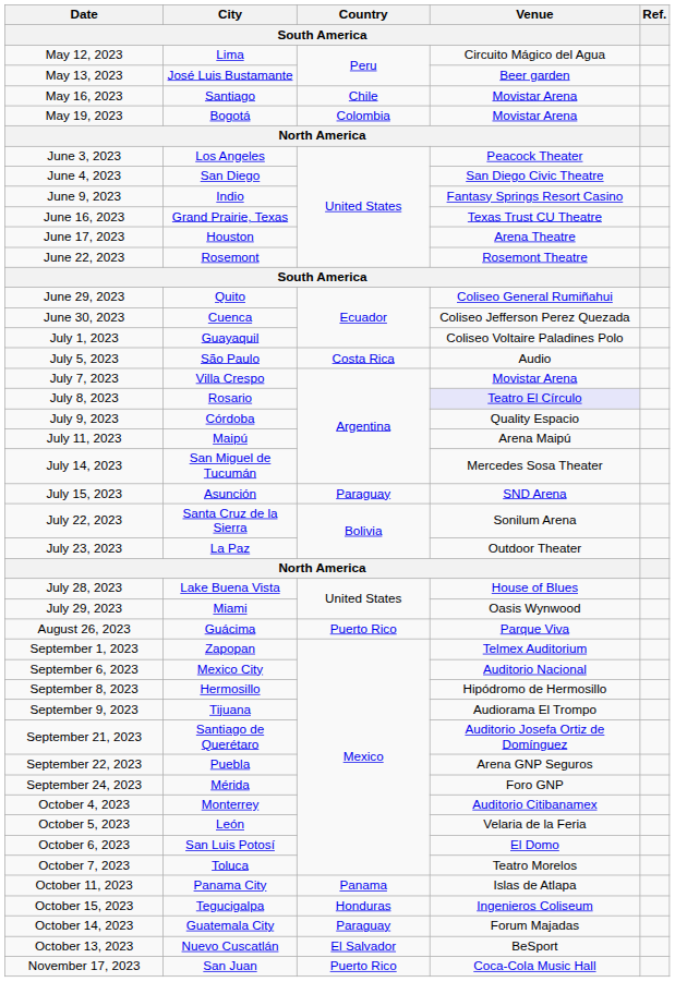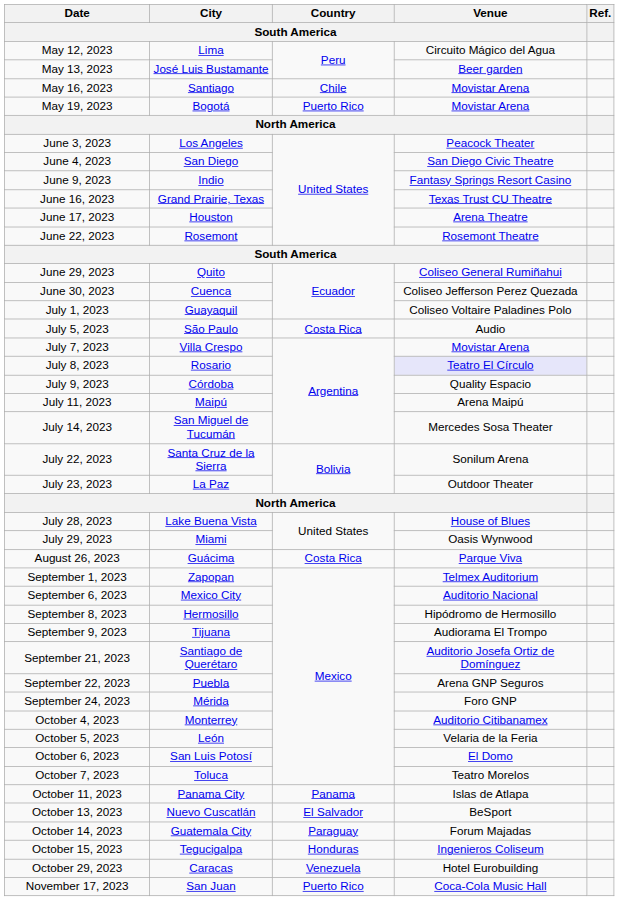 <table class="wikitable" style="text-align:center;">
 <tr>
 <th scope="col" style="width:12em;">Date</th>
 <th scope="col" style="width:10em;">City</th>
 <th scope="col" style="width:10em;">Country</th>
 <th scope="col" style="width:16em;">Venue</th>
 <th>Ref.</th>
 </tr>
 <tr>
 <th colspan="4" style="text-align:center;">South America</th>
 <th></th>
 </tr>
 <tr>
 <td>May 12, 2023</td>
 <td><a href='#'>Lima</a></td>
 <td rowspan="2"><a href='#'>Peru</a></td>
 <td>Circuito Mágico del Agua</td>
 <td></td>
 </tr>
 <tr>
 <td>May 13, 2023</td>
 <td><a href='#'>José Luis Bustamante</a></td>
 <td><a href='#'>Beer garden</a></td>
 <td></td>
 </tr>
 <tr>
 <td>May 16, 2023</td>
 <td><a href='#'>Santiago</a></td>
 <td><a href='#'>Chile</a></td>
 <td><a href='#'>Movistar Arena</a></td>
 <td></td>
 </tr>
 <tr>
 <td>May 19, 2023</td>
 <td><a href='#'>Bogotá</a></td>
-<td><a href='#'>Colombia</a></td>
+<td><a href='#'>Puerto Rico</a></td>
 <td><a href='#'>Movistar Arena</a></td>
 <td></td>
 </tr>
 <tr>
 <th colspan="4" style="text-align:center;">North America</th>
 <th></th>
 </tr>
 <tr>
 <td>June 3, 2023</td>
 <td><a href='#'>Los Angeles</a></td>
 <td rowspan="6"><a href='#'>United States</a></td>
 <td><a href='#'>Peacock Theater</a></td>
 <td></td>
 </tr>
 <tr>
 <td>June 4, 2023</td>
 <td><a href='#'>San Diego</a></td>
 <td><a href='#'>San Diego Civic Theatre</a></td>
 <td></td>
 </tr>
 <tr>
 <td>June 9, 2023</td>
 <td><a href='#'>Indio</a></td>
 <td><a href='#'>Fantasy Springs Resort Casino</a></td>
 <td></td>
 </tr>
 <tr>
 <td>June 16, 2023</td>
 <td><a href='#'>Grand Prairie, Texas</a></td>
 <td><a href='#'>Texas Trust CU Theatre</a></td>
 <td></td>
 </tr>
 <tr>
 <td>June 17, 2023</td>
 <td><a href='#'>Houston</a></td>
 <td><a href='#'>Arena Theatre</a></td>
 <td></td>
 </tr>
 <tr>
 <td>June 22, 2023</td>
 <td><a href='#'>Rosemont</a></td>
 <td><a href='#'>Rosemont Theatre</a></td>
 <td></td>
 </tr>
 <tr>
 <th colspan="4" style="text-align:center;">South America</th>
 <th></th>
 </tr>
 <tr>
 <td>June 29, 2023</td>
 <td><a href='#'>Quito</a></td>
 <td rowspan="3"><a href='#'>Ecuador</a></td>
 <td><a href='#'>Coliseo General Rumiñahui</a></td>
 <td></td>
 </tr>
 <tr>
 <td>June 30, 2023</td>
 <td><a href='#'>Cuenca</a></td>
 <td>Coliseo Jefferson Perez Quezada</td>
 <td></td>
 </tr>
 <tr>
 <td>July 1, 2023</td>
 <td><a href='#'>Guayaquil</a></td>
 <td>Coliseo Voltaire Paladines Polo</td>
 <td></td>
 </tr>
 <tr>
 <td>July 5, 2023</td>
 <td><a href='#'>São Paulo</a></td>
 <td><a href='#'>Costa Rica</a></td>
 <td>Audio</td>
 <td></td>
 </tr>
 <tr>
 <td>July 7, 2023</td>
 <td><a href='#'>Villa Crespo</a></td>
 <td rowspan="5"><a href='#'>Argentina</a></td>
 <td><a href='#'>Movistar Arena</a></td>
 <td></td>
 </tr>
 <tr>
 <td>July 8, 2023</td>
 <td><a href='#'>Rosario</a></td>
 <td style="background: lavender;"><a href='#'>Teatro El Círculo</a></td>
 <td></td>
 </tr>
 <tr>
 <td>July 9, 2023</td>
 <td><a href='#'>Córdoba</a></td>
 <td>Quality Espacio</td>
 <td></td>
 </tr>
 <tr>
 <td>July 11, 2023</td>
 <td><a href='#'>Maipú</a></td>
 <td>Arena Maipú</td>
 <td></td>
 </tr>
 <tr>
 <td>July 14, 2023</td>
 <td><a href='#'>San Miguel de Tucumán</a></td>
 <td>Mercedes Sosa Theater</td>
 <td></td>
 </tr>
 <tr>
-<td>July 15, 2023</td>
-<td><a href='#'>Asunción</a></td>
-<td><a href='#'>Paraguay</a></td>
-<td><a href='#'>SND Arena</a></td>
-<td></td>
-</tr>
-<tr>
 <td>July 22, 2023</td>
 <td><a href='#'>Santa Cruz de la Sierra</a></td>
 <td rowspan="2"><a href='#'>Bolivia</a></td>
 <td>Sonilum Arena</td>
 <td></td>
 </tr>
 <tr>
 <td>July 23, 2023</td>
 <td><a href='#'>La Paz</a></td>
 <td>Outdoor Theater</td>
 <td></td>
 </tr>
 <tr>
 <th colspan="4" style="text-align:center;">North America</th>
 <th></th>
 </tr>
 <tr>
 <td>July 28, 2023</td>
 <td><a href='#'>Lake Buena Vista</a></td>
 <td rowspan="2">United States</td>
 <td><a href='#'>House of Blues</a></td>
 <td></td>
 </tr>
 <tr>
 <td>July 29, 2023</td>
 <td><a href='#'>Miami</a></td>
 <td>Oasis Wynwood</td>
 <td></td>
 </tr>
 <tr>
 <td>August 26, 2023</td>
 <td><a href='#'>Guácima</a></td>
-<td><a href='#'>Puerto Rico</a></td>
+<td><a href='#'>Costa Rica</a></td>
 <td><a href='#'>Parque Viva</a></td>
 <td></td>
 </tr>
 <tr>
 <td>September 1, 2023</td>
 <td><a href='#'>Zapopan</a></td>
 <td rowspan="11"><a href='#'>Mexico</a></td>
 <td><a href='#'>Telmex Auditorium</a></td>
 <td></td>
 </tr>
 <tr>
 <td>September 6, 2023</td>
 <td><a href='#'>Mexico City</a></td>
 <td><a href='#'>Auditorio Nacional</a></td>
 <td></td>
 </tr>
 <tr>
 <td>September 8, 2023</td>
 <td><a href='#'>Hermosillo</a></td>
 <td>Hipódromo de Hermosillo</td>
 <td></td>
 </tr>
 <tr>
 <td>September 9, 2023</td>
 <td><a href='#'>Tijuana</a></td>
 <td>Audiorama El Trompo</td>
 <td></td>
 </tr>
 <tr>
 <td>September 21, 2023</td>
 <td><a href='#'>Santiago de Querétaro</a></td>
 <td><a href='#'>Auditorio Josefa Ortiz de Domínguez</a></td>
 <td></td>
 </tr>
 <tr>
 <td>September 22, 2023</td>
 <td><a href='#'>Puebla</a></td>
 <td>Arena GNP Seguros</td>
 <td></td>
 </tr>
 <tr>
 <td>September 24, 2023</td>
 <td><a href='#'>Mérida</a></td>
 <td>Foro GNP</td>
 <td></td>
 </tr>
 <tr>
 <td>October 4, 2023</td>
 <td><a href='#'>Monterrey</a></td>
 <td><a href='#'>Auditorio Citibanamex</a></td>
 <td></td>
 </tr>
 <tr>
 <td>October 5, 2023</td>
 <td><a href='#'>León</a></td>
 <td>Velaria de la Feria</td>
 <td></td>
 </tr>
 <tr>
 <td>October 6, 2023</td>
 <td><a href='#'>San Luis Potosí</a></td>
 <td><a href='#'>El Domo</a></td>
 <td></td>
 </tr>
 <tr>
 <td>October 7, 2023</td>
 <td><a href='#'>Toluca</a></td>
 <td>Teatro Morelos</td>
 <td></td>
 </tr>
 <tr>
 <td>October 11, 2023</td>
 <td><a href='#'>Panama City</a></td>
 <td><a href='#'>Panama</a></td>
 <td>Islas de Atlapa</td>
 <td></td>
 </tr>
 <tr>
-<td>October 15, 2023</td>
-<td><a href='#'>Tegucigalpa</a></td>
-<td><a href='#'>Honduras</a></td>
-<td><a href='#'>Ingenieros Coliseum</a></td>
+<td>October 13, 2023</td>
+<td><a href='#'>Nuevo Cuscatlán</a></td>
+<td><a href='#'>El Salvador</a></td>
+<td>BeSport</td>
 <td></td>
 </tr>
 <tr>
 <td>October 14, 2023</td>
 <td><a href='#'>Guatemala City</a></td>
 <td><a href='#'>Paraguay</a></td>
 <td>Forum Majadas</td>
 <td></td>
 </tr>
 <tr>
-<td>October 13, 2023</td>
-<td><a href='#'>Nuevo Cuscatlán</a></td>
-<td><a href='#'>El Salvador</a></td>
-<td>BeSport</td>
+<td>October 15, 2023</td>
+<td><a href='#'>Tegucigalpa</a></td>
+<td><a href='#'>Honduras</a></td>
+<td><a href='#'>Ingenieros Coliseum</a></td>
+<td></td>
+</tr>
+<tr>
+<td>October 29, 2023</td>
+<td><a href='#'>Caracas</a></td>
+<td><a href='#'>Venezuela</a></td>
+<td>Hotel Eurobuilding</td>
 <td></td>
 </tr>
 <tr>
 <td>November 17, 2023</td>
 <td><a href='#'>San Juan</a></td>
 <td><a href='#'>Puerto Rico</a></td>
 <td><a href='#'>Coca-Cola Music Hall</a></td>
 <td></td>
 </tr>
 </table>
